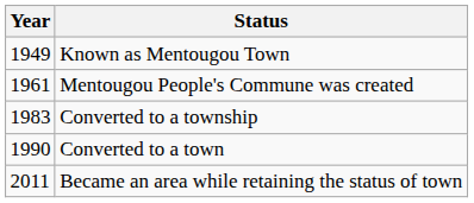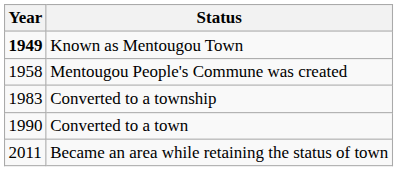 <table class="wikitable">
 <tr>
 <th>Year</th>
 <th>Status</th>
 </tr>
 <tr>
-<td>1949</td>
+<td><strong>1949</strong></td>
 <td>Known as Mentougou Town</td>
 </tr>
 <tr>
-<td>1961</td>
+<td>1958</td>
 <td>Mentougou People's Commune was created</td>
 </tr>
 <tr>
 <td>1983</td>
 <td>Converted to a township</td>
 </tr>
 <tr>
 <td>1990</td>
 <td>Converted to a town</td>
 </tr>
 <tr>
 <td>2011</td>
 <td>Became an area while retaining the status of town</td>
 </tr>
 </table>
